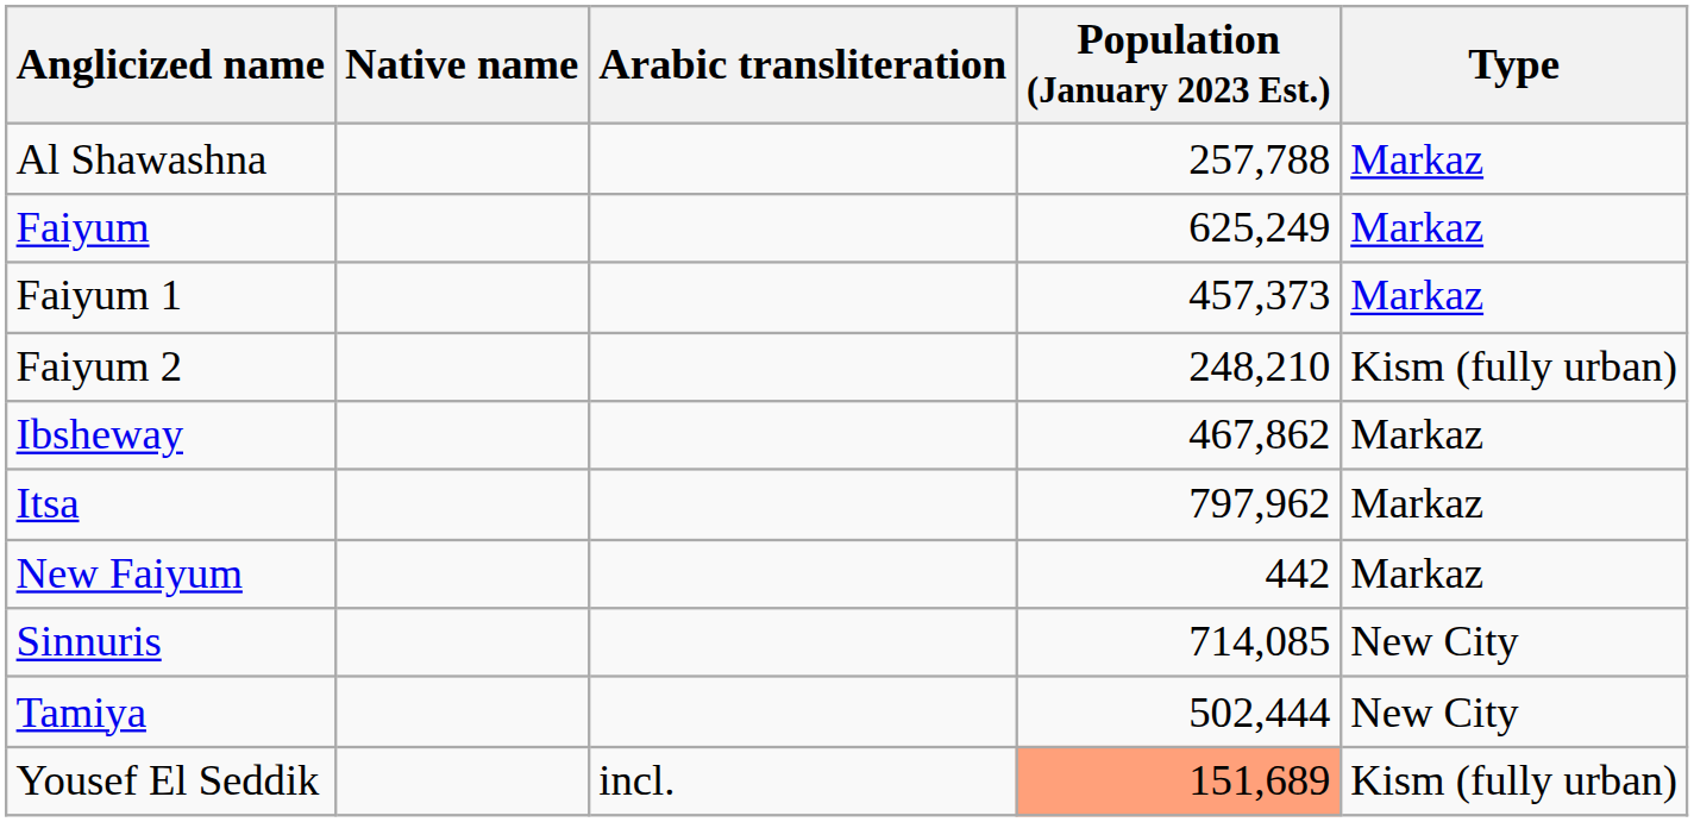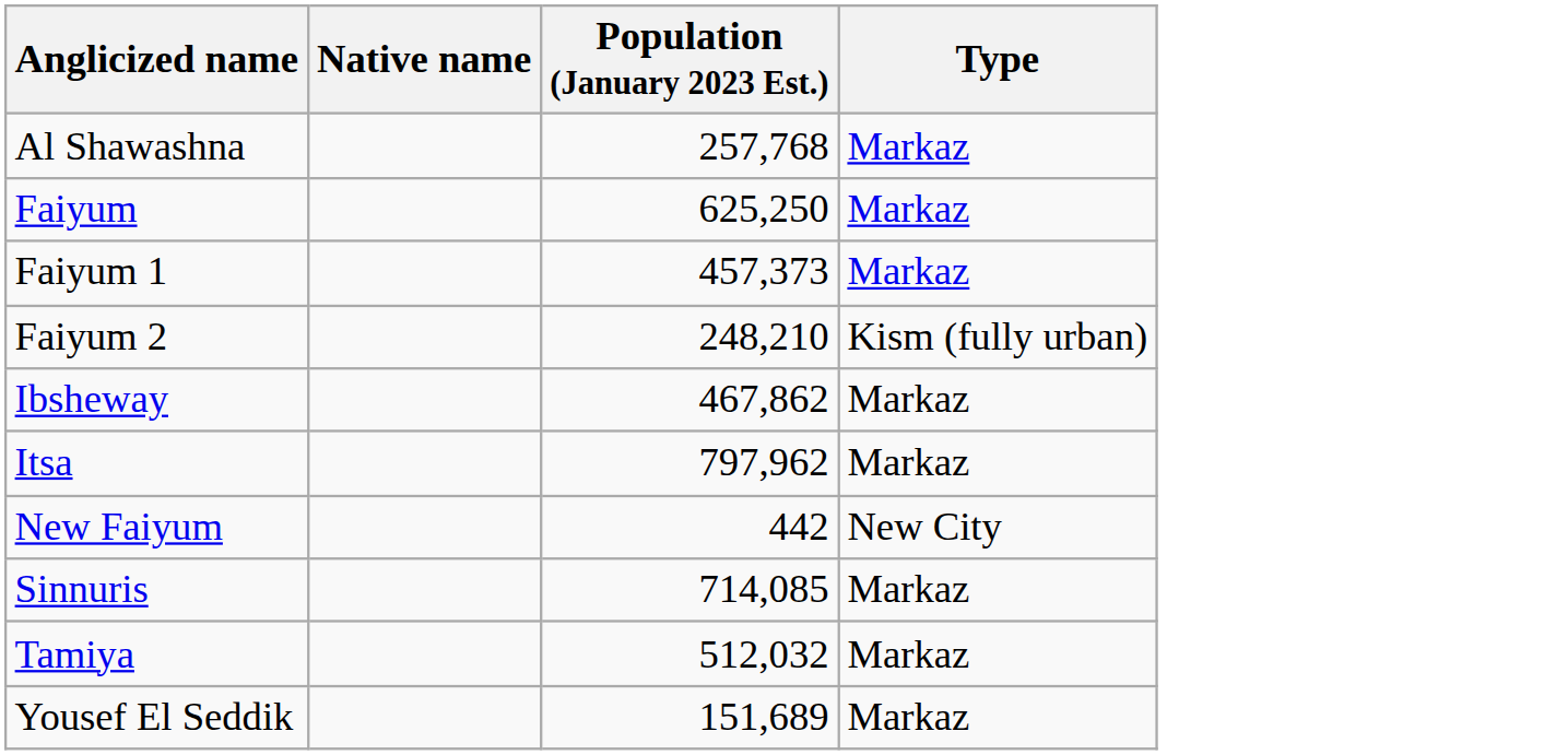 <table class="sortable wikitable plainrowheaders">
 <tr>
 <th>Anglicized name</th>
 <th>Native name</th>
-<th>Arabic transliteration</th>
 <th>Population<br><small>(January 2023 Est.)</small></th>
 <th>Type</th>
 </tr>
 <tr>
 <td>Al Shawashna</td>
 <td style="text-align:right;"></td>
-<td></td>
-<td style="text-align:right;">257,788</td>
+<td style="text-align:right;">257,768</td>
 <td><a href='#'>Markaz</a></td>
 </tr>
 <tr>
 <td><a href='#'>Faiyum</a></td>
 <td style="text-align:right;"></td>
-<td></td>
-<td style="text-align:right;">625,249</td>
+<td style="text-align:right;">625,250</td>
 <td><a href='#'>Markaz</a></td>
 </tr>
 <tr>
 <td>Faiyum 1</td>
 <td style="text-align:right;"></td>
-<td></td>
 <td style="text-align:right;">457,373</td>
 <td><a href='#'>Markaz</a></td>
 </tr>
 <tr>
 <td>Faiyum 2</td>
 <td style="text-align:right;"></td>
-<td></td>
 <td style="text-align:right;">248,210</td>
 <td>Kism (fully urban)</td>
 </tr>
 <tr>
 <td><a href='#'>Ibsheway</a></td>
 <td style="text-align:right;"></td>
-<td></td>
 <td style="text-align:right;">467,862</td>
 <td>Markaz</td>
 </tr>
 <tr>
 <td><a href='#'>Itsa</a></td>
 <td style="text-align:right;"></td>
-<td></td>
 <td style="text-align:right;">797,962</td>
 <td>Markaz</td>
 </tr>
 <tr>
 <td><a href='#'>New Faiyum</a></td>
 <td style="text-align:right;"></td>
-<td></td>
 <td style="text-align:right;">442</td>
-<td>Markaz</td>
+<td>New City</td>
 </tr>
 <tr>
 <td><a href='#'>Sinnuris</a></td>
 <td style="text-align:right;"></td>
-<td></td>
 <td style="text-align:right;">714,085</td>
-<td>New City</td>
+<td>Markaz</td>
 </tr>
 <tr>
 <td><a href='#'>Tamiya</a></td>
 <td style="text-align:right;"></td>
-<td></td>
-<td style="text-align:right;">502,444</td>
-<td>New City</td>
+<td style="text-align:right;">512,032</td>
+<td>Markaz</td>
 </tr>
 <tr>
 <td>Yousef El Seddik</td>
 <td style="text-align:right;"></td>
-<td> incl. </td>
-<td style="background: lightsalmon; text-align:right;">151,689</td>
-<td>Kism (fully urban)</td>
+<td style="text-align:right;">151,689</td>
+<td>Markaz</td>
 </tr>
 </table>
